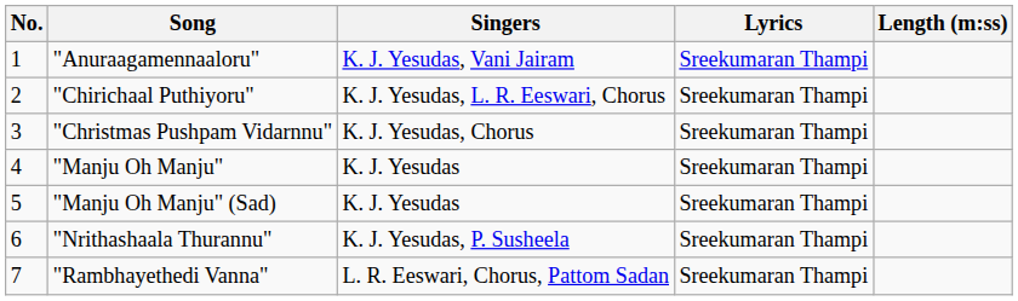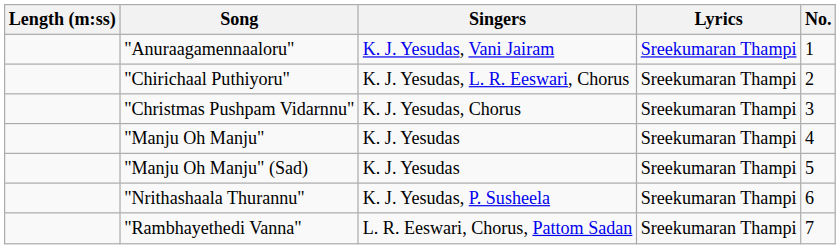 <table class="wikitable" style="font-size:95%;">
 <tr>
-<th>No.</th>
+<th>Length (m:ss)</th>
 <th>Song</th>
 <th>Singers</th>
 <th>Lyrics</th>
-<th>Length (m:ss)</th>
+<th>No.</th>
 </tr>
 <tr>
-<td>1</td>
+<td></td>
 <td>"Anuraagamennaaloru"</td>
 <td><a href='#'>K. J. Yesudas</a>, <a href='#'>Vani Jairam</a></td>
 <td><a href='#'>Sreekumaran Thampi</a></td>
-<td></td>
+<td>1</td>
 </tr>
 <tr>
-<td>2</td>
+<td></td>
 <td>"Chirichaal Puthiyoru"</td>
 <td>K. J. Yesudas, <a href='#'>L. R. Eeswari</a>, Chorus</td>
 <td>Sreekumaran Thampi</td>
-<td></td>
+<td>2</td>
 </tr>
 <tr>
-<td>3</td>
+<td></td>
 <td>"Christmas Pushpam Vidarnnu"</td>
 <td>K. J. Yesudas, Chorus</td>
 <td>Sreekumaran Thampi</td>
-<td></td>
+<td>3</td>
 </tr>
 <tr>
-<td>4</td>
+<td></td>
 <td>"Manju Oh Manju"</td>
 <td>K. J. Yesudas</td>
 <td>Sreekumaran Thampi</td>
-<td></td>
+<td>4</td>
 </tr>
 <tr>
-<td>5</td>
+<td></td>
 <td>"Manju Oh Manju" (Sad)</td>
 <td>K. J. Yesudas</td>
 <td>Sreekumaran Thampi</td>
-<td></td>
+<td>5</td>
 </tr>
 <tr>
-<td>6</td>
+<td></td>
 <td>"Nrithashaala Thurannu"</td>
 <td>K. J. Yesudas, <a href='#'>P. Susheela</a></td>
 <td>Sreekumaran Thampi</td>
-<td></td>
+<td>6</td>
 </tr>
 <tr>
-<td>7</td>
+<td></td>
 <td>"Rambhayethedi Vanna"</td>
 <td>L. R. Eeswari, Chorus, <a href='#'>Pattom Sadan</a></td>
 <td>Sreekumaran Thampi</td>
-<td></td>
+<td>7</td>
 </tr>
 </table>
